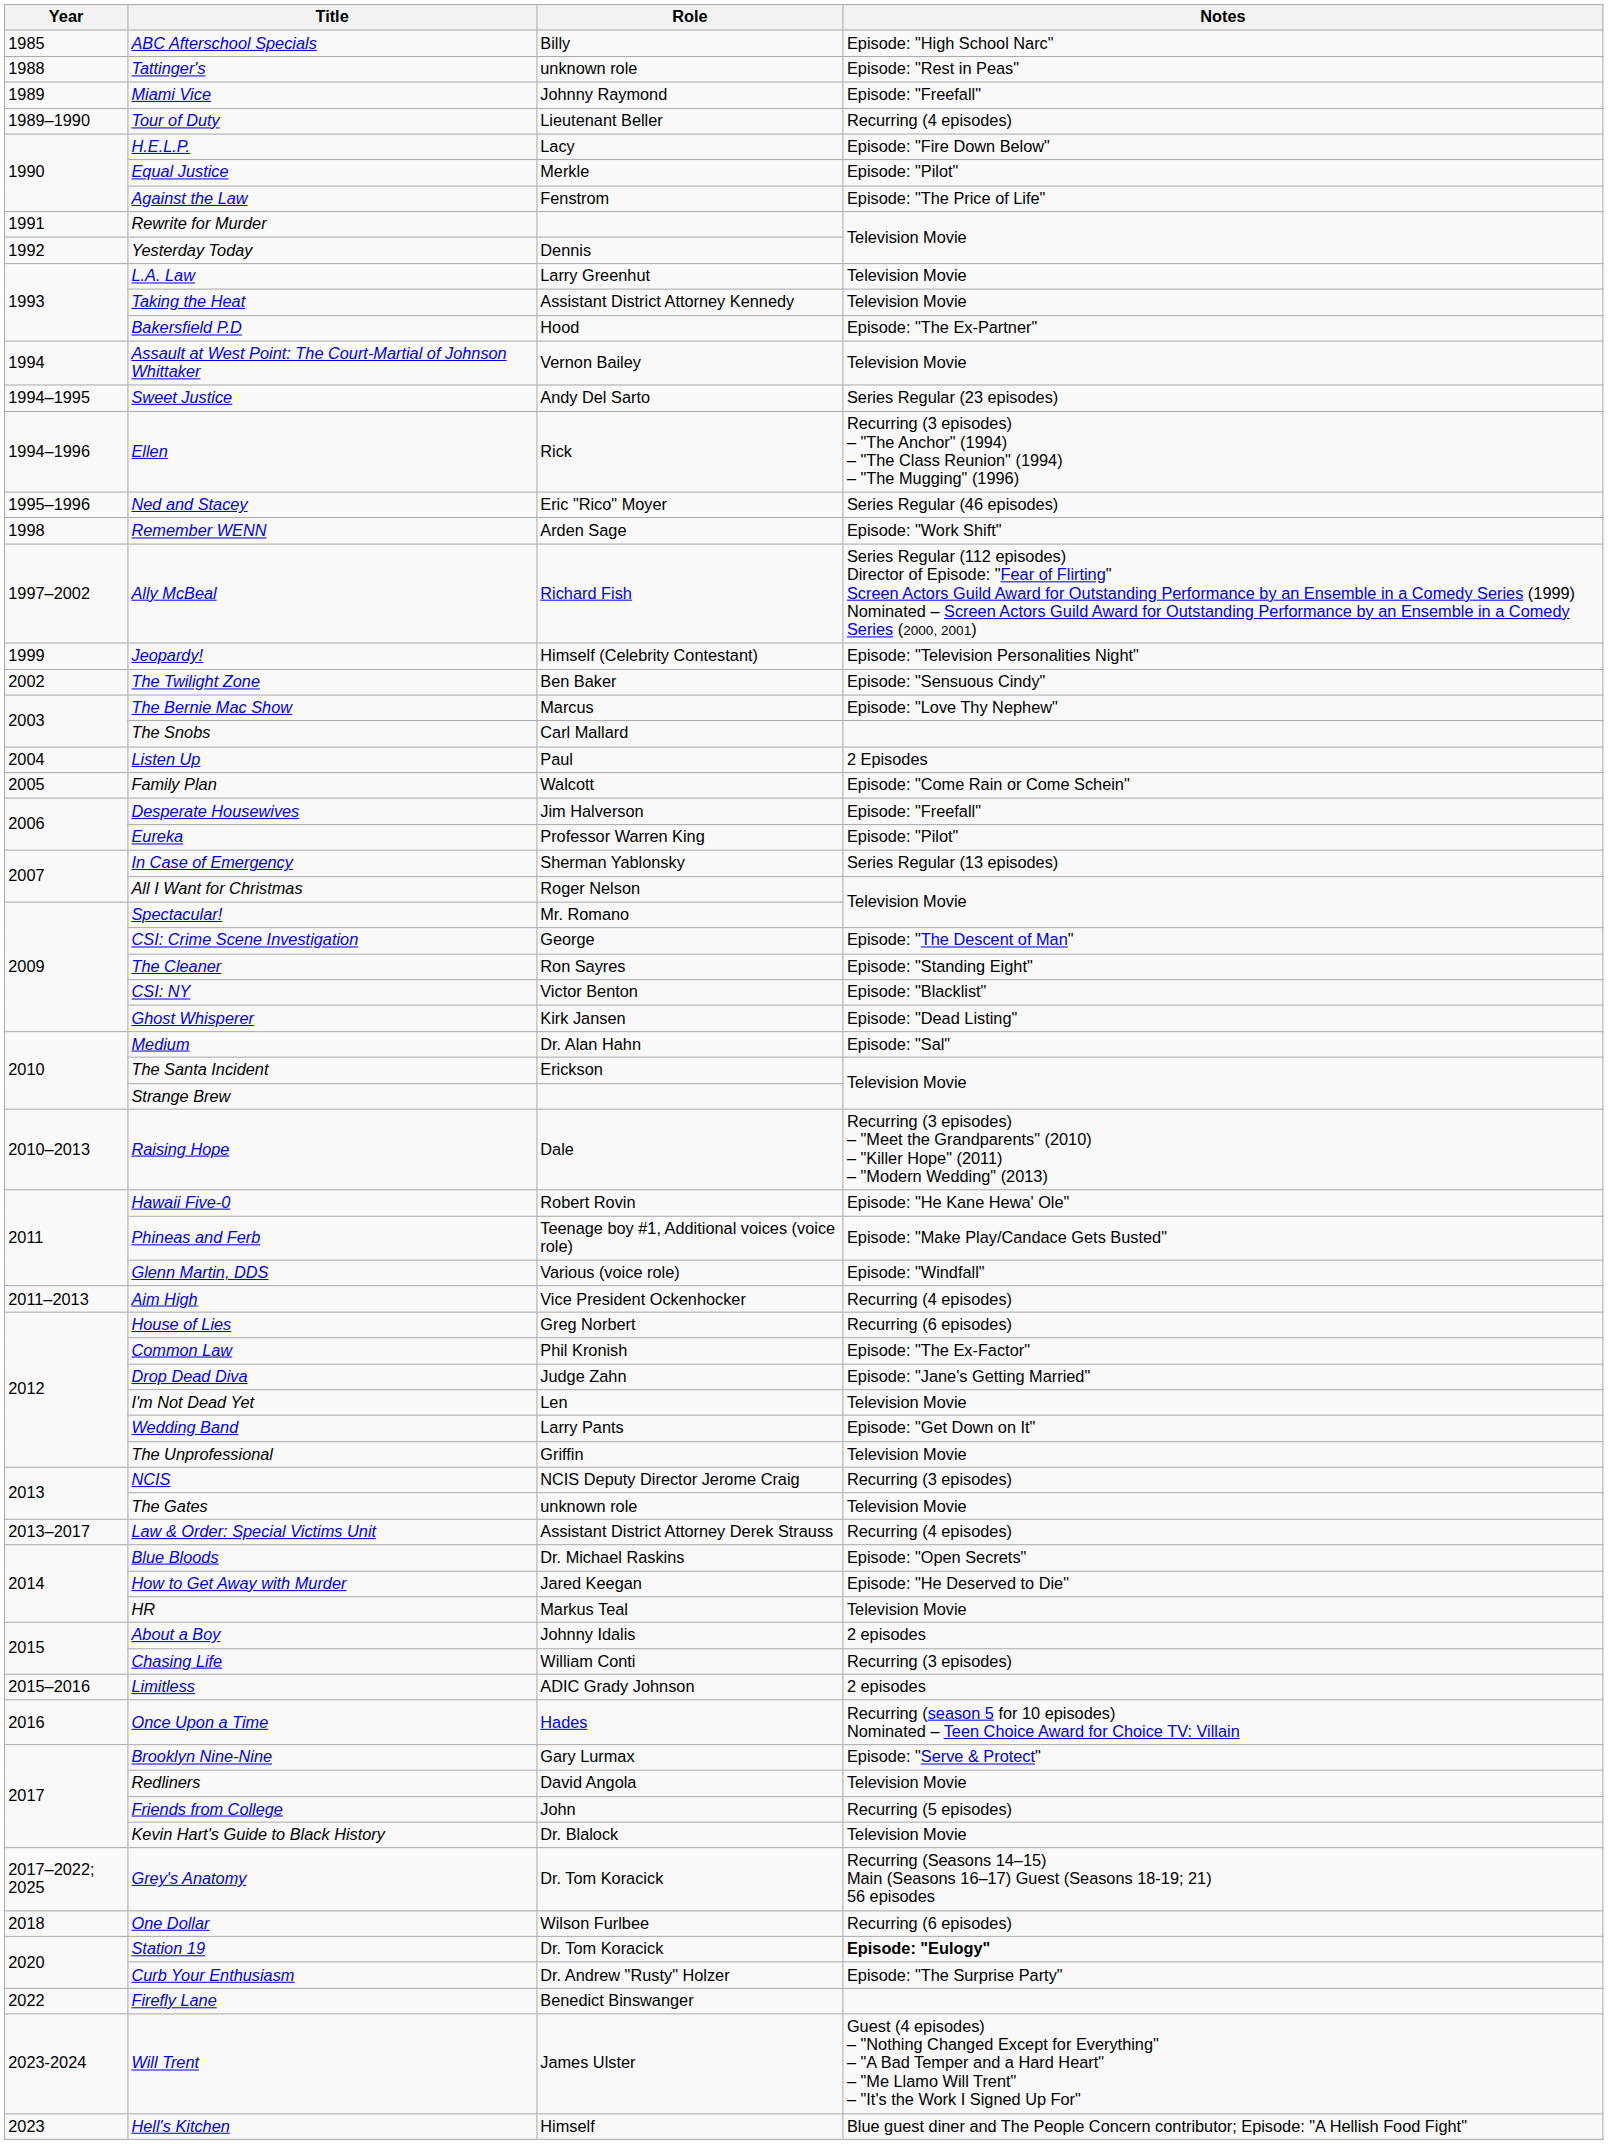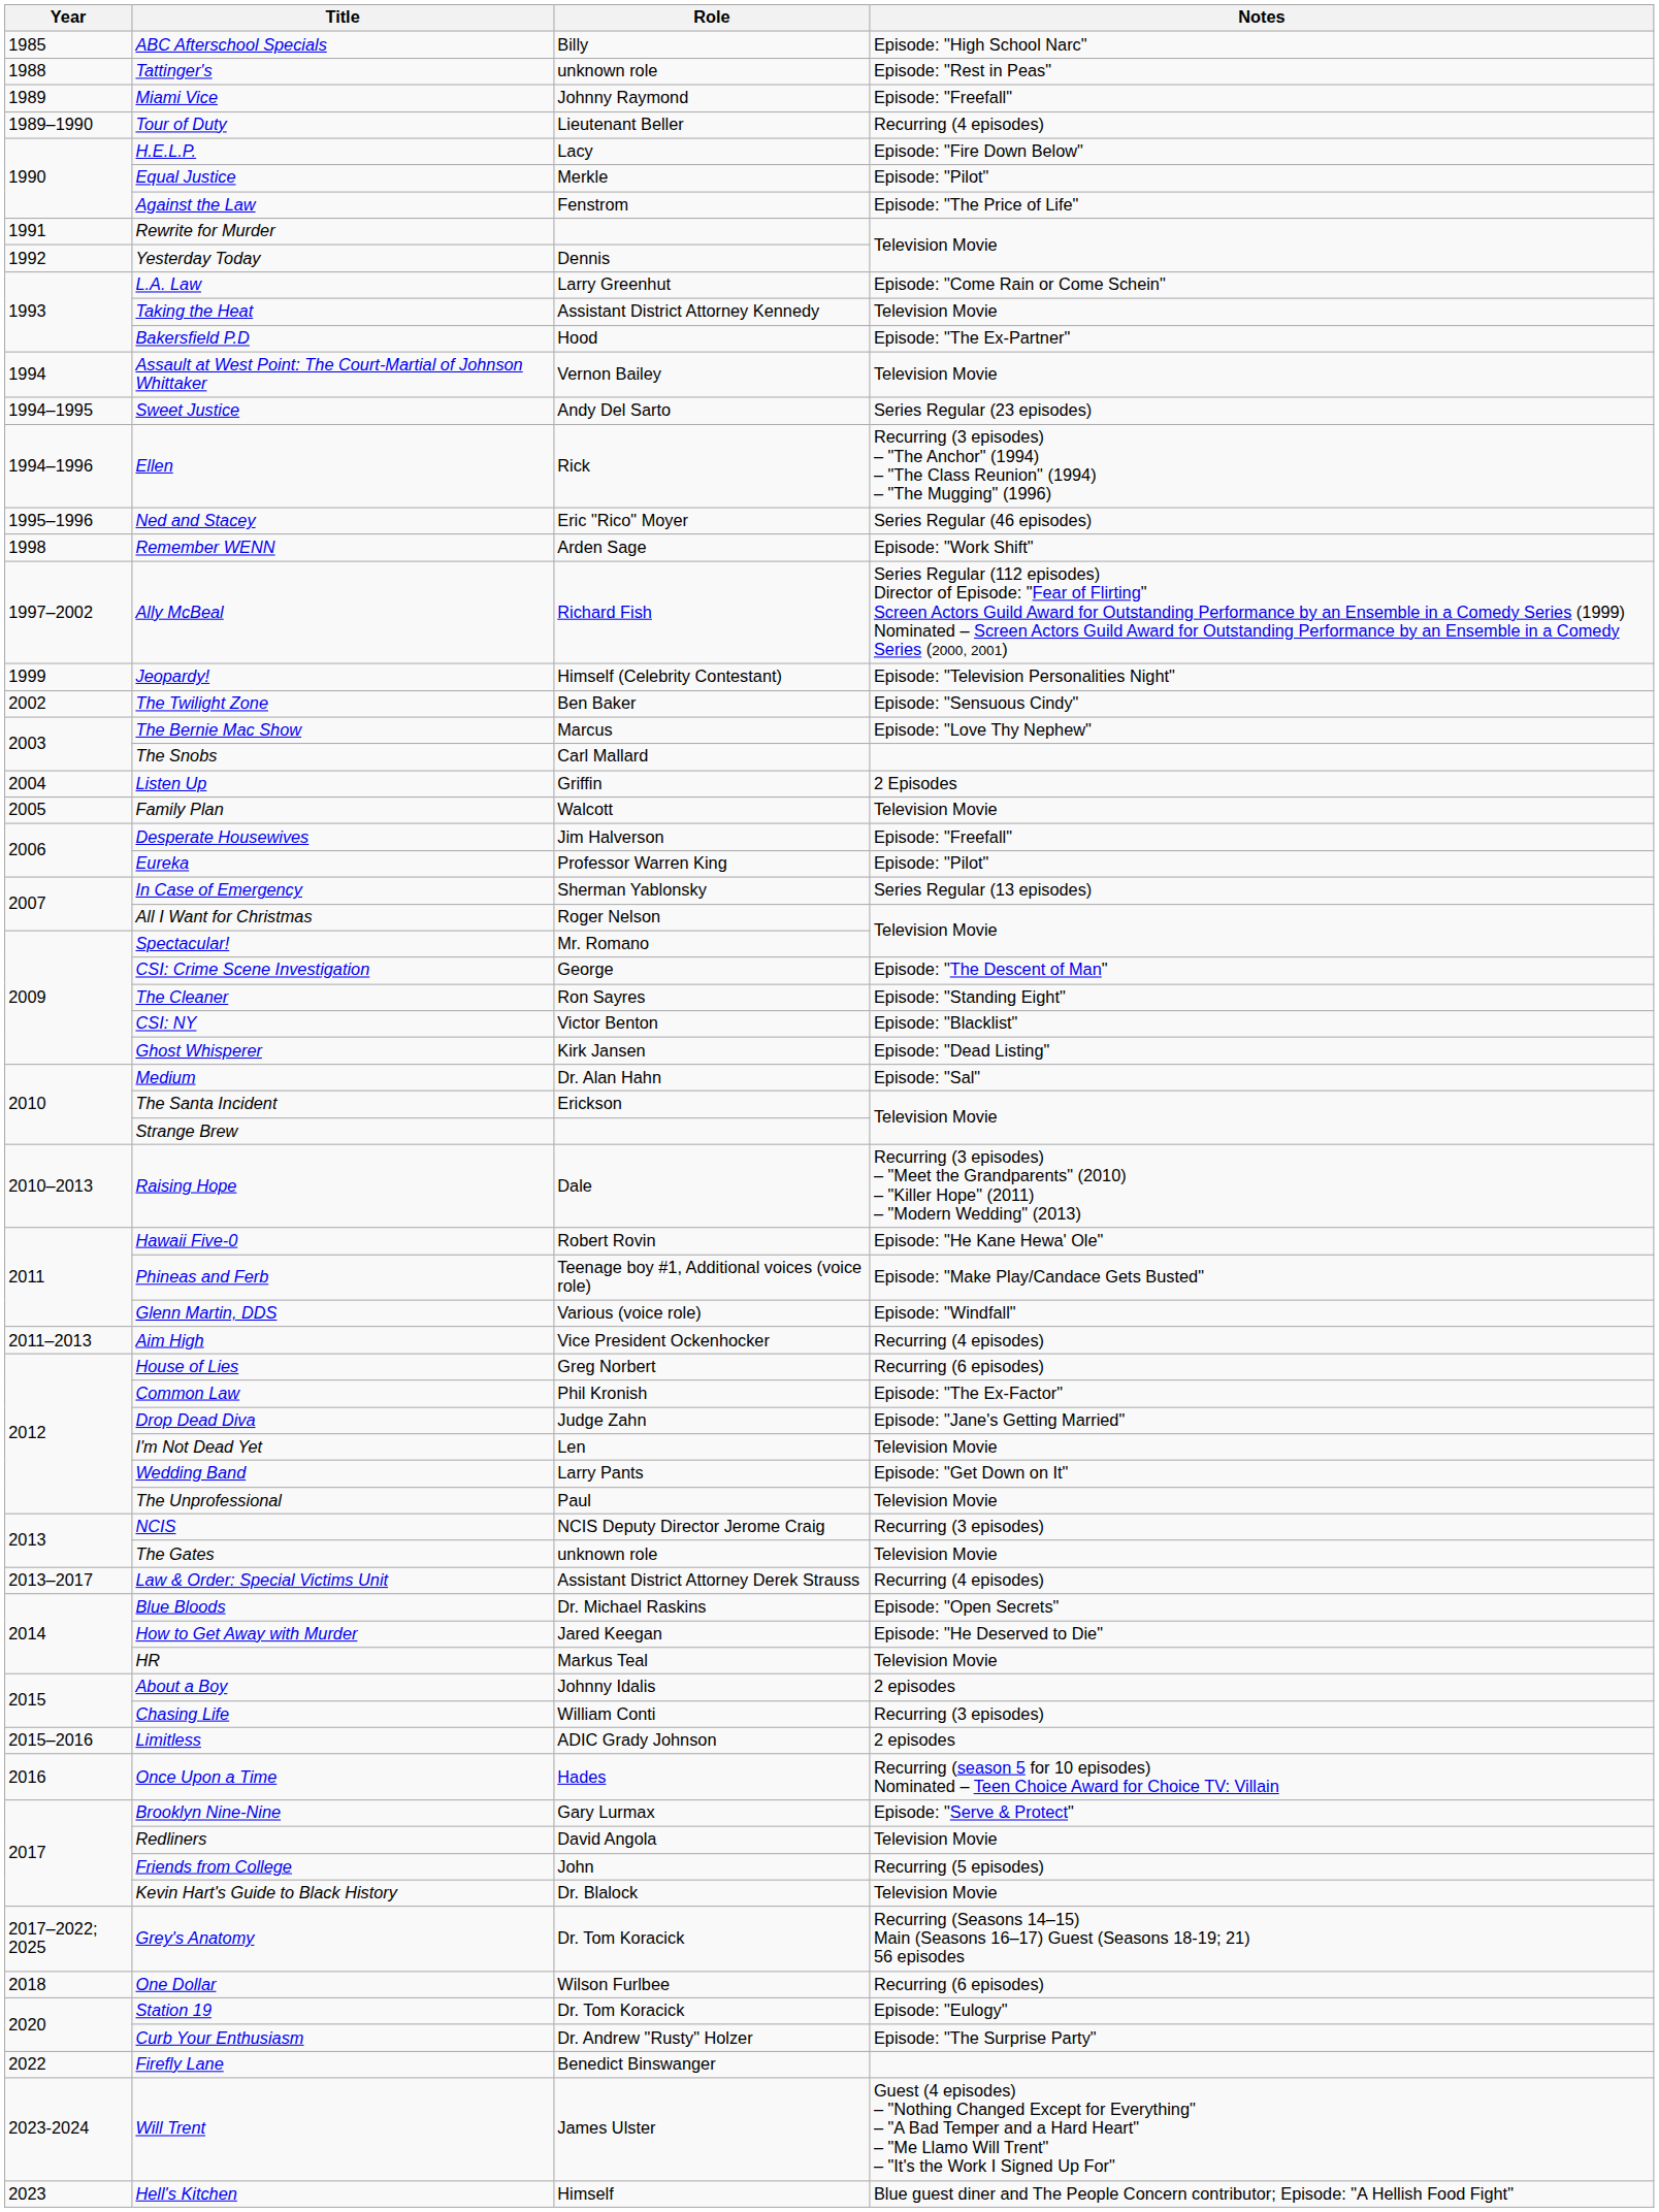 <table class="wikitable sortable">
 <tr>
 <th>Year</th>
 <th>Title</th>
 <th>Role</th>
 <th>Notes</th>
 </tr>
 <tr>
 <td>1985</td>
 <td><a href='#'><em>ABC Afterschool Specials</em></a></td>
 <td>Billy</td>
 <td>Episode: "High School Narc"</td>
 </tr>
 <tr>
 <td>1988</td>
 <td><em><a href='#'>Tattinger's</a></em></td>
 <td>unknown role</td>
 <td>Episode: "Rest in Peas"</td>
 </tr>
 <tr>
 <td>1989</td>
 <td><em><a href='#'>Miami Vice</a></em></td>
 <td>Johnny Raymond</td>
 <td>Episode: "Freefall"</td>
 </tr>
 <tr>
 <td>1989–1990</td>
 <td><em><a href='#'>Tour of Duty</a></em></td>
 <td>Lieutenant Beller</td>
 <td>Recurring (4 episodes)</td>
 </tr>
 <tr>
 <td rowspan="3">1990</td>
 <td><em><a href='#'>H.E.L.P.</a></em></td>
 <td>Lacy</td>
 <td>Episode: "Fire Down Below"</td>
 </tr>
 <tr>
 <td><em><a href='#'>Equal Justice</a></em></td>
 <td>Merkle</td>
 <td>Episode: "Pilot"</td>
 </tr>
 <tr>
 <td><em><a href='#'>Against the Law</a></em></td>
 <td>Fenstrom</td>
 <td>Episode: "The Price of Life"</td>
 </tr>
 <tr>
 <td>1991</td>
 <td><em>Rewrite for Murder</em></td>
 <td></td>
 <td rowspan="2">Television Movie</td>
 </tr>
 <tr>
 <td>1992</td>
 <td><em>Yesterday Today</em></td>
 <td>Dennis</td>
 </tr>
 <tr>
 <td rowspan="3">1993</td>
 <td><em><a href='#'>L.A. Law</a></em></td>
 <td>Larry Greenhut</td>
-<td>Television Movie</td>
+<td>Episode: "Come Rain or Come Schein"</td>
 </tr>
 <tr>
 <td><em><a href='#'>Taking the Heat</a></em></td>
 <td>Assistant District Attorney Kennedy</td>
 <td>Television Movie</td>
 </tr>
 <tr>
 <td><em><a href='#'>Bakersfield P.D</a></em></td>
 <td>Hood</td>
 <td>Episode: "The Ex-Partner"</td>
 </tr>
 <tr>
 <td>1994</td>
 <td><em><a href='#'>Assault at West Point: The Court-Martial of Johnson Whittaker</a></em></td>
 <td>Vernon Bailey</td>
 <td>Television Movie</td>
 </tr>
 <tr>
 <td>1994–1995</td>
 <td><em><a href='#'>Sweet Justice</a></em></td>
 <td>Andy Del Sarto</td>
 <td>Series Regular (23 episodes)</td>
 </tr>
 <tr>
 <td>1994–1996</td>
 <td><em><a href='#'>Ellen</a></em></td>
 <td>Rick</td>
 <td>Recurring (3 episodes)<br>– "The Anchor" (1994)<br>– "The Class Reunion" (1994)<br>– "The Mugging" (1996)</td>
 </tr>
 <tr>
 <td>1995–1996</td>
 <td><em><a href='#'>Ned and Stacey</a></em></td>
 <td>Eric "Rico" Moyer</td>
 <td>Series Regular (46 episodes)</td>
 </tr>
 <tr>
 <td>1998</td>
 <td><em><a href='#'>Remember WENN</a></em></td>
 <td>Arden Sage</td>
 <td>Episode: "Work Shift"</td>
 </tr>
 <tr>
 <td>1997–2002</td>
 <td><em><a href='#'>Ally McBeal</a></em></td>
 <td><a href='#'>Richard Fish</a></td>
 <td>Series Regular (112 episodes)<br>Director of Episode: "<a href='#'>Fear of Flirting</a>"<br><a href='#'>Screen Actors Guild Award for Outstanding Performance by an Ensemble in a Comedy Series</a> (1999)<br>Nominated – <a href='#'>Screen Actors Guild Award for Outstanding Performance by an Ensemble in a Comedy Series</a> (<small>2000, 2001</small>)</td>
 </tr>
 <tr>
 <td>1999</td>
 <td><em><a href='#'>Jeopardy!</a></em></td>
 <td>Himself (Celebrity Contestant)</td>
 <td>Episode: "Television Personalities Night"</td>
 </tr>
 <tr>
 <td>2002</td>
 <td><em><a href='#'>The Twilight Zone</a></em></td>
 <td>Ben Baker</td>
 <td>Episode: "Sensuous Cindy"</td>
 </tr>
 <tr>
 <td rowspan="2">2003</td>
 <td><em><a href='#'>The Bernie Mac Show</a></em></td>
 <td>Marcus</td>
 <td>Episode: "Love Thy Nephew"</td>
 </tr>
 <tr>
 <td><em>The Snobs</em></td>
 <td>Carl Mallard</td>
 <td></td>
 </tr>
 <tr>
 <td>2004</td>
 <td><em><a href='#'>Listen Up</a></em></td>
-<td>Paul</td>
+<td>Griffin</td>
 <td>2 Episodes</td>
 </tr>
 <tr>
 <td>2005</td>
 <td><em>Family Plan</em></td>
 <td>Walcott</td>
-<td>Episode: "Come Rain or Come Schein"</td>
+<td>Television Movie</td>
 </tr>
 <tr>
 <td rowspan="2">2006</td>
 <td><em><a href='#'>Desperate Housewives</a></em></td>
 <td>Jim Halverson</td>
 <td>Episode: "Freefall"</td>
 </tr>
 <tr>
 <td><em><a href='#'>Eureka</a></em></td>
 <td>Professor Warren King</td>
 <td>Episode: "Pilot"</td>
 </tr>
 <tr>
 <td rowspan="2">2007</td>
 <td><em><a href='#'>In Case of Emergency</a></em></td>
 <td>Sherman Yablonsky</td>
 <td>Series Regular (13 episodes)</td>
 </tr>
 <tr>
 <td><em>All I Want for Christmas</em></td>
 <td>Roger Nelson</td>
 <td rowspan="2">Television Movie</td>
 </tr>
 <tr>
 <td rowspan="5">2009</td>
 <td><em><a href='#'>Spectacular!</a></em></td>
 <td>Mr. Romano</td>
 </tr>
 <tr>
 <td><em><a href='#'>CSI: Crime Scene Investigation</a></em></td>
 <td>George</td>
 <td>Episode: "<a href='#'>The Descent of Man</a>"</td>
 </tr>
 <tr>
 <td><em><a href='#'>The Cleaner</a></em></td>
 <td>Ron Sayres</td>
 <td>Episode: "Standing Eight"</td>
 </tr>
 <tr>
 <td><em><a href='#'>CSI: NY</a></em></td>
 <td>Victor Benton</td>
 <td>Episode: "Blacklist"</td>
 </tr>
 <tr>
 <td><em><a href='#'>Ghost Whisperer</a></em></td>
 <td>Kirk Jansen</td>
 <td>Episode: "Dead Listing"</td>
 </tr>
 <tr>
 <td rowspan="3">2010</td>
 <td><em><a href='#'>Medium</a></em></td>
 <td>Dr. Alan Hahn</td>
 <td>Episode: "Sal"</td>
 </tr>
 <tr>
 <td><em>The Santa Incident</em></td>
 <td>Erickson</td>
 <td rowspan="2">Television Movie</td>
 </tr>
 <tr>
 <td><em>Strange Brew</em></td>
 <td></td>
 </tr>
 <tr>
 <td>2010–2013</td>
 <td><em><a href='#'>Raising Hope</a></em></td>
 <td>Dale</td>
 <td>Recurring (3 episodes)<br>– "Meet the Grandparents" (2010)<br>– "Killer Hope" (2011)<br>– "Modern Wedding" (2013)</td>
 </tr>
 <tr>
 <td rowspan="3">2011</td>
 <td><em><a href='#'>Hawaii Five-0</a></em></td>
 <td>Robert Rovin</td>
 <td>Episode: "He Kane Hewa' Ole"</td>
 </tr>
 <tr>
 <td><em><a href='#'>Phineas and Ferb</a></em></td>
 <td>Teenage boy #1, Additional voices (voice role)</td>
 <td>Episode: "Make Play/Candace Gets Busted"</td>
 </tr>
 <tr>
 <td><em><a href='#'>Glenn Martin, DDS</a></em></td>
 <td>Various (voice role)</td>
 <td>Episode: "Windfall"</td>
 </tr>
 <tr>
 <td>2011–2013</td>
 <td><em><a href='#'>Aim High</a></em></td>
 <td>Vice President Ockenhocker</td>
 <td>Recurring (4 episodes)</td>
 </tr>
 <tr>
 <td rowspan="6">2012</td>
 <td><em><a href='#'>House of Lies</a></em></td>
 <td>Greg Norbert</td>
 <td>Recurring (6 episodes)</td>
 </tr>
 <tr>
 <td><em><a href='#'>Common Law</a></em></td>
 <td>Phil Kronish</td>
 <td>Episode: "The Ex-Factor"</td>
 </tr>
 <tr>
 <td><em><a href='#'>Drop Dead Diva</a></em></td>
 <td>Judge Zahn</td>
 <td>Episode: "Jane's Getting Married"</td>
 </tr>
 <tr>
 <td><em>I'm Not Dead Yet</em></td>
 <td>Len</td>
 <td>Television Movie</td>
 </tr>
 <tr>
 <td><em><a href='#'>Wedding Band</a></em></td>
 <td>Larry Pants</td>
 <td>Episode: "Get Down on It"</td>
 </tr>
 <tr>
 <td><em>The Unprofessional</em></td>
-<td>Griffin</td>
+<td>Paul</td>
 <td>Television Movie</td>
 </tr>
 <tr>
 <td rowspan="2">2013</td>
 <td><em><a href='#'>NCIS</a></em></td>
 <td>NCIS Deputy Director Jerome Craig</td>
 <td>Recurring (3 episodes)</td>
 </tr>
 <tr>
 <td><em>The Gates</em></td>
 <td>unknown role</td>
 <td>Television Movie</td>
 </tr>
 <tr>
 <td>2013–2017</td>
 <td><em><a href='#'>Law & Order: Special Victims Unit</a></em></td>
 <td>Assistant District Attorney Derek Strauss</td>
 <td>Recurring (4 episodes)</td>
 </tr>
 <tr>
 <td rowspan="3">2014</td>
 <td><em><a href='#'>Blue Bloods</a></em></td>
 <td>Dr. Michael Raskins</td>
 <td>Episode: "Open Secrets"</td>
 </tr>
 <tr>
 <td><em><a href='#'>How to Get Away with Murder</a></em></td>
 <td>Jared Keegan</td>
 <td>Episode: "He Deserved to Die"</td>
 </tr>
 <tr>
 <td><em>HR</em></td>
 <td>Markus Teal</td>
 <td>Television Movie</td>
 </tr>
 <tr>
 <td rowspan="2">2015</td>
 <td><em><a href='#'>About a Boy</a></em></td>
 <td>Johnny Idalis</td>
 <td>2 episodes</td>
 </tr>
 <tr>
 <td><em><a href='#'>Chasing Life</a></em></td>
 <td>William Conti</td>
 <td>Recurring (3 episodes)</td>
 </tr>
 <tr>
 <td>2015–2016</td>
 <td><em><a href='#'>Limitless</a></em></td>
 <td>ADIC Grady Johnson</td>
 <td>2 episodes</td>
 </tr>
 <tr>
 <td>2016</td>
 <td><em><a href='#'>Once Upon a Time</a></em></td>
 <td><a href='#'>Hades</a></td>
 <td>Recurring (<a href='#'>season 5</a> for 10 episodes)<br>Nominated – <a href='#'>Teen Choice Award for Choice TV: Villain</a></td>
 </tr>
 <tr>
 <td rowspan="4">2017</td>
 <td><em><a href='#'>Brooklyn Nine-Nine</a></em></td>
 <td>Gary Lurmax</td>
 <td>Episode: "<a href='#'>Serve & Protect</a>"</td>
 </tr>
 <tr>
 <td><em>Redliners</em></td>
 <td>David Angola</td>
 <td>Television Movie</td>
 </tr>
 <tr>
 <td><em><a href='#'>Friends from College</a></em></td>
 <td>John</td>
 <td>Recurring (5 episodes)</td>
 </tr>
 <tr>
 <td><em>Kevin Hart's Guide to Black History</em></td>
 <td>Dr. Blalock</td>
 <td>Television Movie</td>
 </tr>
 <tr>
 <td>2017–2022; 2025</td>
 <td><em><a href='#'>Grey's Anatomy</a></em></td>
 <td>Dr. Tom Koracick</td>
 <td>Recurring (Seasons 14–15)<br>Main (Seasons 16–17) Guest (Seasons 18-19; 21)<br>56 episodes</td>
 </tr>
 <tr>
 <td>2018</td>
 <td><em><a href='#'>One Dollar</a></em></td>
 <td>Wilson Furlbee</td>
 <td>Recurring (6 episodes)</td>
 </tr>
 <tr>
 <td rowspan="2">2020</td>
 <td><em><a href='#'>Station 19</a></em></td>
 <td>Dr. Tom Koracick</td>
-<td><strong>Episode: "Eulogy"</strong></td>
+<td>Episode: "Eulogy"</td>
 </tr>
 <tr>
 <td><em><a href='#'>Curb Your Enthusiasm</a></em></td>
 <td>Dr. Andrew "Rusty" Holzer</td>
 <td>Episode: "The Surprise Party"</td>
 </tr>
 <tr>
 <td>2022</td>
 <td><em><a href='#'>Firefly Lane</a></em></td>
 <td>Benedict Binswanger</td>
 </tr>
 <tr>
 <td>2023-2024</td>
 <td><em><a href='#'>Will Trent</a></em></td>
 <td>James Ulster</td>
 <td>Guest (4 episodes)<br>– "Nothing Changed Except for Everything"<br>– "A Bad Temper and a Hard Heart"<br>– "Me Llamo Will Trent"<br>– "It's the Work I Signed Up For"</td>
 </tr>
 <tr>
 <td>2023</td>
 <td><em><a href='#'>Hell's Kitchen</a></em></td>
 <td>Himself</td>
 <td>Blue guest diner and The People Concern contributor; Episode: "A Hellish Food Fight"</td>
 </tr>
 </table>
